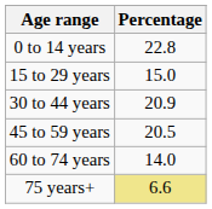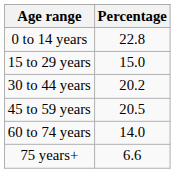 <table class="wikitable" style="text-align:center;">
 <tr>
 </tr>
 <tr>
 <th>Age range</th>
 <th>Percentage</th>
 </tr>
 <tr>
 <td>0 to 14 years</td>
 <td>22.8</td>
 </tr>
 <tr>
 <td>15 to 29 years</td>
 <td>15.0</td>
 </tr>
 <tr>
 <td>30 to 44 years</td>
-<td>20.9</td>
+<td>20.2</td>
 </tr>
 <tr>
 <td>45 to 59 years</td>
 <td>20.5</td>
 </tr>
 <tr>
 <td>60 to 74 years</td>
 <td>14.0</td>
 </tr>
 <tr>
 <td>75 years+</td>
-<td style="background: khaki;">6.6</td>
+<td>6.6</td>
 </tr>
 </table>
